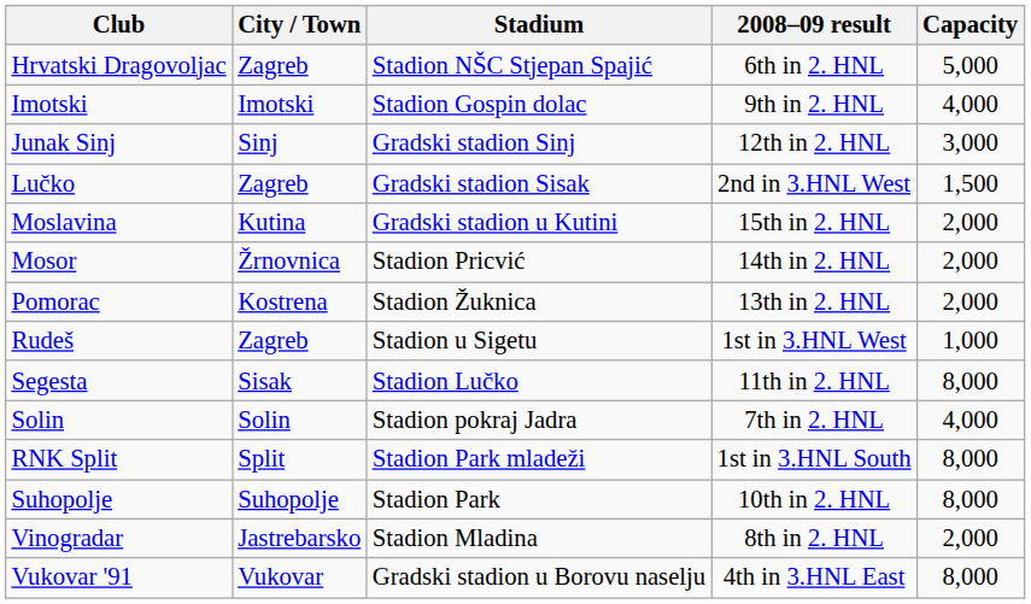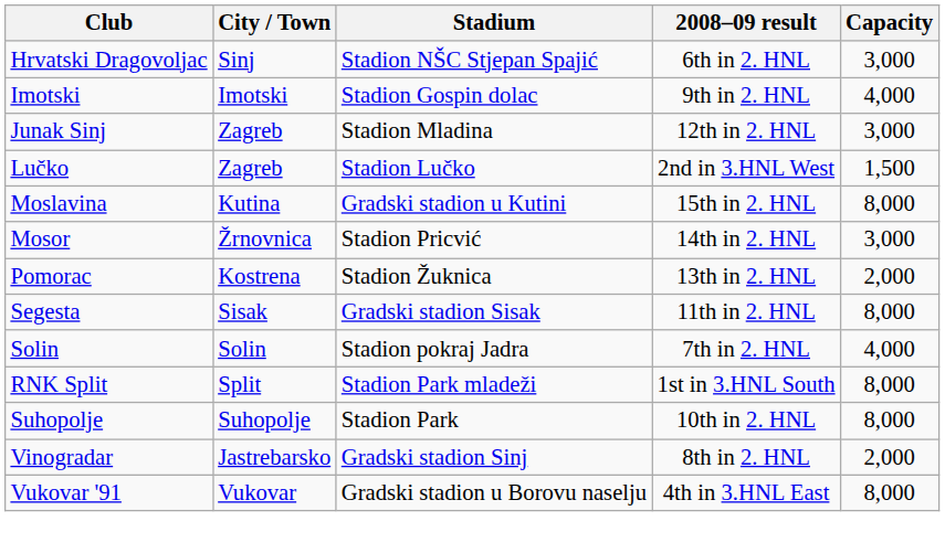 <table class="wikitable sortable">
 <tr>
 <th>Club</th>
 <th>City / Town</th>
 <th>Stadium</th>
 <th>2008–09 result</th>
 <th>Capacity</th>
 </tr>
 <tr>
 <td><a href='#'>Hrvatski Dragovoljac</a></td>
-<td><a href='#'>Zagreb</a></td>
+<td><a href='#'>Sinj</a></td>
 <td><a href='#'>Stadion NŠC Stjepan Spajić</a></td>
 <td align="center">6th in <a href='#'>2. HNL</a></td>
-<td align="center">5,000</td>
+<td align="center">3,000</td>
 </tr>
 <tr>
 <td><a href='#'>Imotski</a></td>
 <td><a href='#'>Imotski</a></td>
 <td><a href='#'>Stadion Gospin dolac</a></td>
 <td align="center">9th in <a href='#'>2. HNL</a></td>
 <td align="center">4,000</td>
 </tr>
 <tr>
 <td><a href='#'>Junak Sinj</a></td>
-<td><a href='#'>Sinj</a></td>
-<td><a href='#'>Gradski stadion Sinj</a></td>
+<td><a href='#'>Zagreb</a></td>
+<td>Stadion Mladina</td>
 <td align="center">12th in <a href='#'>2. HNL</a></td>
 <td align="center">3,000</td>
 </tr>
 <tr>
 <td><a href='#'>Lučko</a></td>
 <td><a href='#'>Zagreb</a></td>
-<td><a href='#'>Gradski stadion Sisak</a></td>
+<td><a href='#'>Stadion Lučko</a></td>
 <td align="center">2nd in <a href='#'>3.HNL West</a></td>
 <td align="center">1,500</td>
 </tr>
 <tr>
 <td><a href='#'>Moslavina</a></td>
 <td><a href='#'>Kutina</a></td>
 <td><a href='#'>Gradski stadion u Kutini</a></td>
 <td align="center">15th in <a href='#'>2. HNL</a></td>
-<td align="center">2,000</td>
+<td align="center">8,000</td>
 </tr>
 <tr>
 <td><a href='#'>Mosor</a></td>
 <td><a href='#'>Žrnovnica</a></td>
 <td>Stadion Pricvić</td>
 <td align="center">14th in <a href='#'>2. HNL</a></td>
-<td align="center">2,000</td>
+<td align="center">3,000</td>
 </tr>
 <tr>
 <td><a href='#'>Pomorac</a></td>
 <td><a href='#'>Kostrena</a></td>
 <td>Stadion Žuknica</td>
 <td align="center">13th in <a href='#'>2. HNL</a></td>
 <td align="center">2,000</td>
 </tr>
 <tr>
-<td><a href='#'>Rudeš</a></td>
-<td><a href='#'>Zagreb</a></td>
-<td>Stadion u Sigetu</td>
-<td align="center">1st in <a href='#'>3.HNL West</a></td>
-<td align="center">1,000</td>
-</tr>
-<tr>
 <td><a href='#'>Segesta</a></td>
 <td><a href='#'>Sisak</a></td>
-<td><a href='#'>Stadion Lučko</a></td>
+<td><a href='#'>Gradski stadion Sisak</a></td>
 <td align="center">11th in <a href='#'>2. HNL</a></td>
 <td align="center">8,000</td>
 </tr>
 <tr>
 <td><a href='#'>Solin</a></td>
 <td><a href='#'>Solin</a></td>
 <td>Stadion pokraj Jadra</td>
 <td align="center">7th in <a href='#'>2. HNL</a></td>
 <td align="center">4,000</td>
 </tr>
 <tr>
 <td><a href='#'>RNK Split</a></td>
 <td><a href='#'>Split</a></td>
 <td><a href='#'>Stadion Park mladeži</a></td>
 <td align="center">1st in <a href='#'>3.HNL South</a></td>
 <td align="center">8,000</td>
 </tr>
 <tr>
 <td><a href='#'>Suhopolje</a></td>
 <td><a href='#'>Suhopolje</a></td>
 <td>Stadion Park</td>
 <td align="center">10th in <a href='#'>2. HNL</a></td>
 <td align="center">8,000</td>
 </tr>
 <tr>
 <td><a href='#'>Vinogradar</a></td>
 <td><a href='#'>Jastrebarsko</a></td>
-<td>Stadion Mladina</td>
+<td><a href='#'>Gradski stadion Sinj</a></td>
 <td align="center">8th in <a href='#'>2. HNL</a></td>
 <td align="center">2,000</td>
 </tr>
 <tr>
 <td><a href='#'>Vukovar '91</a></td>
 <td><a href='#'>Vukovar</a></td>
 <td>Gradski stadion u Borovu naselju</td>
 <td align="center">4th in <a href='#'>3.HNL East</a></td>
 <td align="center">8,000</td>
 </tr>
 </table>
